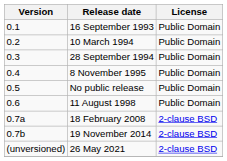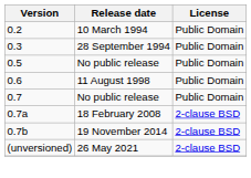 <table class="wikitable">
 <tr>
 <th>Version</th>
 <th>Release date</th>
 <th>License</th>
-</tr>
-<tr>
-<td>0.1</td>
-<td>16 September 1993</td>
-<td>Public Domain</td>
 </tr>
 <tr>
 <td>0.2</td>
 <td>10 March 1994</td>
 <td>Public Domain</td>
 </tr>
 <tr>
 <td>0.3</td>
 <td>28 September 1994</td>
 <td>Public Domain</td>
 </tr>
 <tr>
-<td>0.4</td>
-<td>8 November 1995</td>
-<td>Public Domain</td>
-</tr>
-<tr>
 <td>0.5</td>
 <td>No public release</td>
 <td>Public Domain</td>
 </tr>
 <tr>
 <td>0.6</td>
 <td>11 August 1998</td>
+<td>Public Domain</td>
+</tr>
+<tr>
+<td>0.7</td>
+<td>No public release</td>
 <td>Public Domain</td>
 </tr>
 <tr>
 <td>0.7a</td>
 <td>18 February 2008</td>
 <td><a href='#'>2-clause BSD</a></td>
 </tr>
 <tr>
 <td>0.7b</td>
 <td>19 November 2014</td>
 <td><a href='#'>2-clause BSD</a></td>
 </tr>
 <tr>
 <td> (unversioned)</td>
 <td>26 May 2021</td>
 <td><a href='#'>2-clause BSD</a></td>
 </tr>
 <tr>
 </tr>
 </table>
